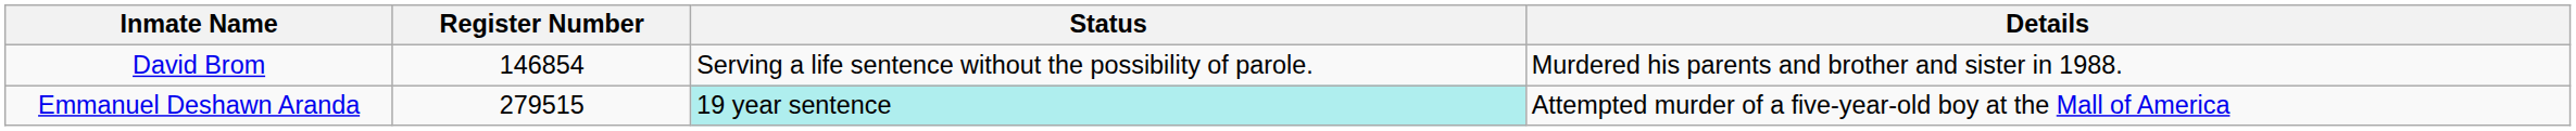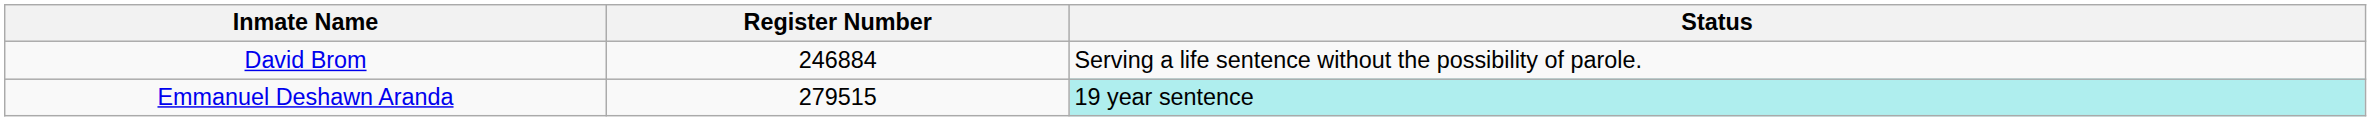 <table class="wikitable sortable">
 <tr>
 <th width=13%>Inmate Name</th>
 <th width=10%>Register Number</th>
 <th width=28%>Status</th>
-<th width=35%>Details</th>
 </tr>
 <tr>
 <td style="text-align:center;"><a href='#'>David Brom</a></td>
-<td style="text-align:center;">146854</td>
+<td style="text-align:center;">246884</td>
 <td>Serving a life sentence without the possibility of parole.</td>
-<td>Murdered his parents and brother and sister in 1988.</td>
 </tr>
 <tr>
 <td style="text-align:center;"><a href='#'>Emmanuel Deshawn Aranda</a></td>
 <td style="text-align:center;">279515</td>
 <td style="background: paleturquoise;">19 year sentence</td>
-<td>Attempted murder of a five-year-old boy at the <a href='#'>Mall of America</a></td>
 </tr>
 </table>
